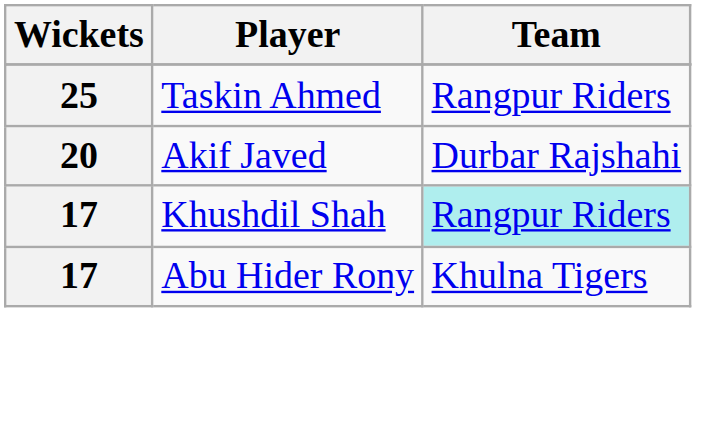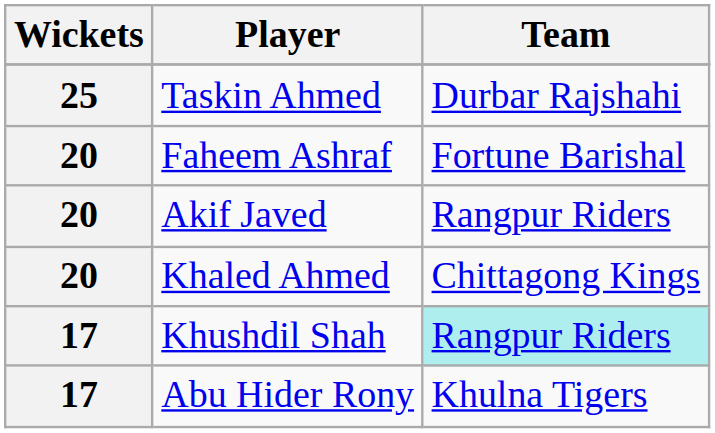 <table class="wikitable" style="text-align:center;">
 <tr>
 <th>Wickets</th>
 <th>Player</th>
 <th>Team</th>
 </tr>
 <tr>
 </tr>
 <tr>
 <th>25</th>
 <td style="text-align: left;"><a href='#'>Taskin Ahmed</a></td>
+<td style="text-align: left;"><a href='#'>Durbar Rajshahi</a></td>
+</tr>
+<tr>
+<th>20</th>
+<td style="text-align: left;"><a href='#'>Faheem Ashraf</a></td>
+<td style="text-align: left;"><a href='#'>Fortune Barishal</a></td>
+</tr>
+<tr>
+<th>20</th>
+<td style="text-align: left;"><a href='#'>Akif Javed</a></td>
 <td style="text-align: left;"><a href='#'>Rangpur Riders</a></td>
 </tr>
 <tr>
 <th>20</th>
-<td style="text-align: left;"><a href='#'>Akif Javed</a></td>
-<td style="text-align: left;"><a href='#'>Durbar Rajshahi</a></td>
+<td style="text-align: left;"><a href='#'>Khaled Ahmed</a></td>
+<td style="text-align: left;"><a href='#'>Chittagong Kings</a></td>
 </tr>
 <tr>
 <th>17</th>
 <td style="text-align: left;"><a href='#'>Khushdil Shah</a></td>
 <td style="background: paleturquoise; text-align: left;"><a href='#'>Rangpur Riders</a></td>
 </tr>
 <tr>
 <th>17</th>
 <td style="text-align: left;"><a href='#'>Abu Hider Rony</a></td>
 <td style="text-align: left;"><a href='#'>Khulna Tigers</a></td>
 </tr>
 </table>
